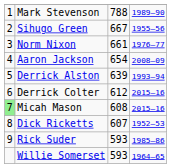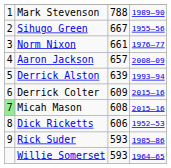 <table class="wikitable">
 <tr>
 </tr>
 <tr>
 <td>1</td>
 <td>Mark Stevenson</td>
 <td>788</td>
 <td style="font-size:80%;"><a href='#'>1989–90</a></td>
 </tr>
 <tr>
 <td>2</td>
 <td><a href='#'>Sihugo Green</a></td>
 <td>667</td>
 <td style="font-size:80%;"><a href='#'>1955–56</a></td>
 </tr>
 <tr>
 <td>3</td>
 <td><a href='#'>Norm Nixon</a></td>
 <td>661</td>
 <td style="font-size:80%;"><a href='#'>1976–77</a></td>
 </tr>
 <tr>
 <td>4</td>
 <td><a href='#'>Aaron Jackson</a></td>
-<td>654</td>
+<td>657</td>
 <td style="font-size:80%;"><a href='#'>2008–09</a></td>
 </tr>
 <tr>
 <td>5</td>
 <td><a href='#'>Derrick Alston</a></td>
 <td>639</td>
 <td style="font-size:80%;"><a href='#'>1993–94</a></td>
 </tr>
 <tr>
 <td>6</td>
 <td>Derrick Colter</td>
-<td>612</td>
+<td>609</td>
 <td style="font-size:80%;"><a href='#'>2015–16</a></td>
 </tr>
 <tr>
 <td style="background: lightgreen;">7</td>
 <td>Micah Mason</td>
 <td>608</td>
 <td style="font-size:80%;"><a href='#'>2015–16</a></td>
 </tr>
 <tr>
 <td>8</td>
 <td><a href='#'>Dick Ricketts</a></td>
-<td>607</td>
+<td>606</td>
 <td style="font-size:80%;"><a href='#'>1952–53</a></td>
 </tr>
 <tr>
 <td>9</td>
 <td><a href='#'>Rick Suder</a></td>
 <td>593</td>
 <td style="font-size:80%;"><a href='#'>1985–86</a></td>
 </tr>
 <tr>
 <td></td>
 <td><a href='#'>Willie Somerset</a></td>
 <td>593</td>
 <td style="font-size:80%;"><a href='#'>1964–65</a></td>
 </tr>
 </table>
